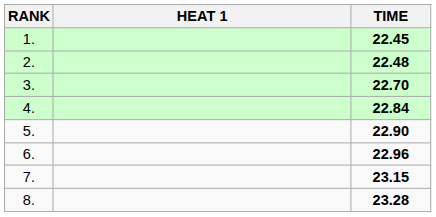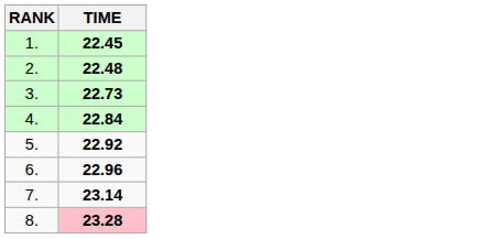 <table class="wikitable" style="border-collapse: collapse; font-size: 90%;">
 <tr>
 <th>RANK</th>
-<th style="width: 20em">HEAT 1</th>
 <th style="width: 5em">TIME</th>
 </tr>
 <tr style="background:#ccffcc;">
 <td align="center">1.</td>
-<td></td>
 <td align="center"><strong>22.45</strong></td>
 </tr>
 <tr style="background:#ccffcc;">
 <td align="center">2.</td>
-<td></td>
 <td align="center"><strong>22.48</strong></td>
 </tr>
 <tr style="background:#ccffcc;">
 <td align="center">3.</td>
-<td></td>
-<td align="center"><strong>22.70</strong></td>
+<td align="center"><strong>22.73</strong></td>
 </tr>
 <tr style="background:#ccffcc;">
 <td align="center">4.</td>
-<td></td>
 <td align="center"><strong>22.84</strong></td>
 </tr>
 <tr>
 <td align="center">5.</td>
-<td></td>
-<td align="center"><strong>22.90</strong></td>
+<td align="center"><strong>22.92</strong></td>
 </tr>
 <tr>
 <td align="center">6.</td>
-<td></td>
 <td align="center"><strong>22.96</strong></td>
 </tr>
 <tr>
 <td align="center">7.</td>
-<td></td>
-<td align="center"><strong>23.15</strong></td>
+<td align="center"><strong>23.14</strong></td>
 </tr>
 <tr>
 <td align="center">8.</td>
-<td></td>
-<td align="center"><strong>23.28</strong></td>
+<td align="center" style="background: pink;"><strong>23.28</strong></td>
 </tr>
 </table>
